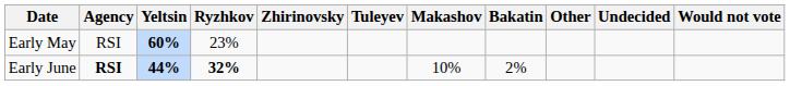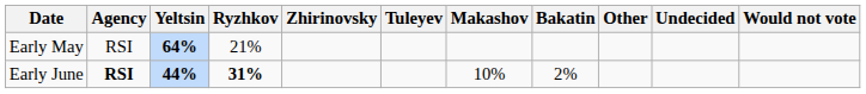 <table class=wikitable style=text-align:center>
 <tr>
 <th>Date</th>
 <th>Agency</th>
 <th>Yeltsin</th>
 <th>Ryzhkov</th>
 <th>Zhirinovsky</th>
 <th>Tuleyev</th>
 <th>Makashov</th>
 <th>Bakatin</th>
 <th>Other</th>
 <th>Undecided</th>
 <th>Would not vote</th>
 </tr>
 <tr>
 <td>Early May</td>
 <td>RSI</td>
-<td style="background:#C0DBFC"><strong>60%</strong></td>
-<td>23%</td>
+<td style="background:#C0DBFC"><strong>64%</strong></td>
+<td>21%</td>
 <td></td>
 <td></td>
 <td></td>
 <td></td>
 <td></td>
 <td></td>
 <td></td>
 </tr>
 <tr>
 <td>Early June</td>
 <td><strong>RSI</strong></td>
 <td style="background:#C0DBFC"><strong>44%</strong></td>
-<td><strong>32%</strong></td>
+<td><strong>31%</strong></td>
 <td></td>
 <td></td>
 <td>10%</td>
 <td>2%</td>
 <td></td>
 <td></td>
 <td></td>
 </tr>
 </table>
